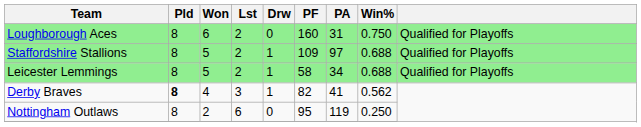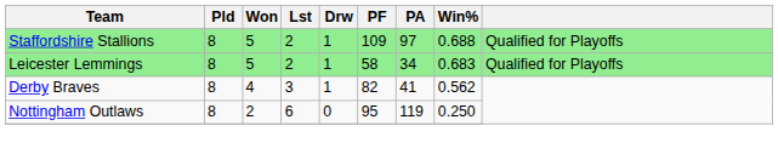 <table class="wikitable" width=65%">
 <tr>
 <th width=26%>Team</th>
 <th width=5%>Pld</th>
 <th width=5%>Won</th>
 <th width=5%>Lst</th>
 <th width=5%>Drw</th>
 <th width=5%>PF</th>
 <th width=5%>PA</th>
 <th width=6%>Win%</th>
 <th width=38%></th>
-</tr>
-<tr style="background:lightgreen">
-<td><a href='#'>Loughborough</a> Aces</td>
-<td>8</td>
-<td>6</td>
-<td>2</td>
-<td>0</td>
-<td>160</td>
-<td>31</td>
-<td>0.750</td>
-<td>Qualified for Playoffs</td>
 </tr>
 <tr style="background:lightgreen">
 <td><a href='#'>Staffordshire</a> Stallions</td>
 <td>8</td>
 <td>5</td>
 <td>2</td>
 <td>1</td>
 <td>109</td>
 <td>97</td>
 <td>0.688</td>
 <td>Qualified for Playoffs</td>
 </tr>
 <tr style="background:lightgreen">
 <td>Leicester Lemmings</td>
 <td>8</td>
 <td>5</td>
 <td>2</td>
 <td>1</td>
 <td>58</td>
 <td>34</td>
-<td>0.688</td>
+<td>0.683</td>
 <td>Qualified for Playoffs</td>
 </tr>
 <tr>
 <td><a href='#'>Derby</a> Braves</td>
-<td><strong>8</strong></td>
+<td>8</td>
 <td>4</td>
 <td>3</td>
 <td>1</td>
 <td>82</td>
 <td>41</td>
 <td>0.562</td>
 </tr>
 <tr>
 <td><a href='#'>Nottingham</a> Outlaws</td>
 <td>8</td>
 <td>2</td>
 <td>6</td>
 <td>0</td>
 <td>95</td>
 <td>119</td>
 <td>0.250</td>
 </tr>
 <tr>
 </tr>
 </table>
